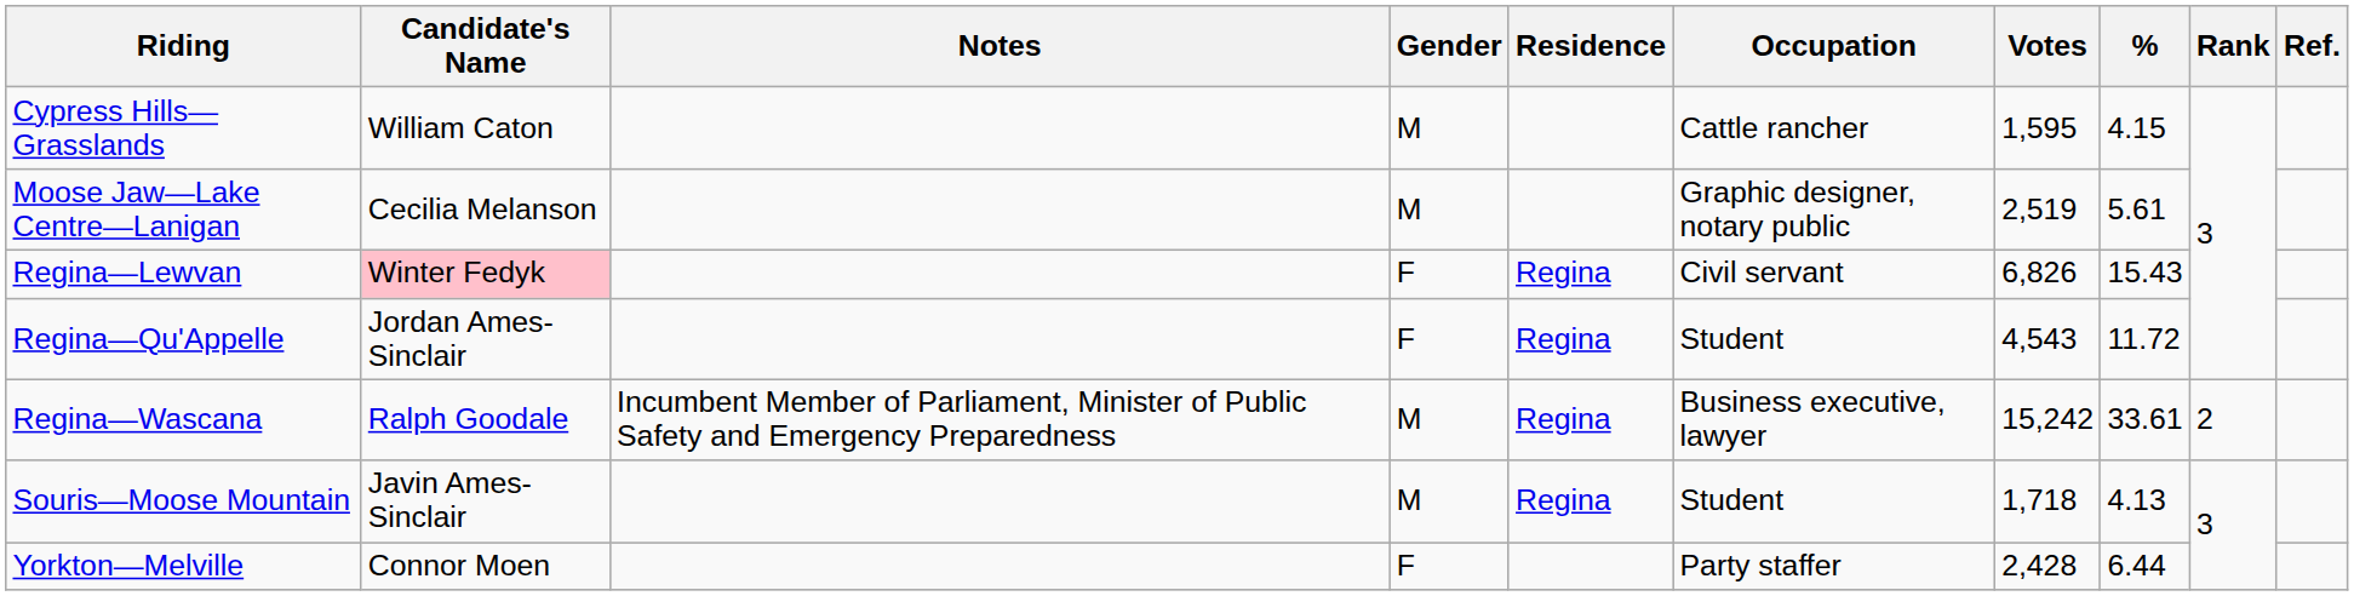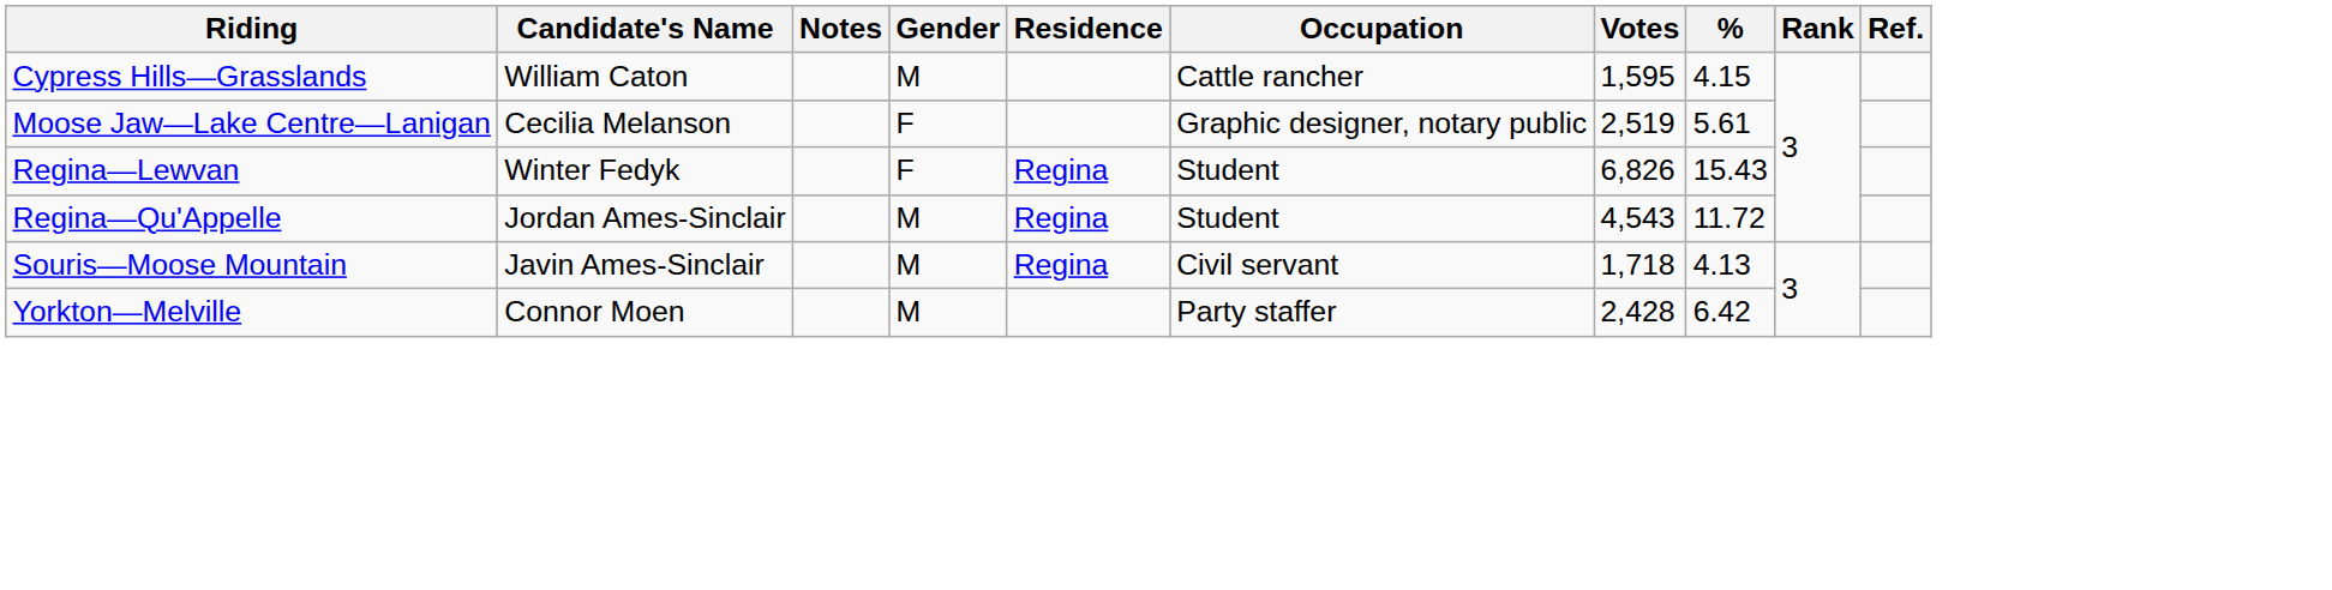 <table class="wikitable sortable">
 <tr>
 <th>Riding</th>
 <th>Candidate's Name</th>
 <th>Notes</th>
 <th>Gender</th>
 <th>Residence</th>
 <th>Occupation</th>
 <th>Votes</th>
 <th>%</th>
 <th>Rank</th>
 <th>Ref.</th>
 </tr>
 <tr>
 <td><a href='#'>Cypress Hills—Grasslands</a></td>
 <td>William Caton</td>
 <td></td>
 <td>M</td>
 <td></td>
 <td>Cattle rancher</td>
 <td>1,595</td>
 <td>4.15</td>
 <td rowspan="4">3</td>
 <td></td>
 </tr>
 <tr>
 <td><a href='#'>Moose Jaw—Lake Centre—Lanigan</a></td>
 <td>Cecilia Melanson</td>
 <td></td>
-<td>M</td>
+<td>F</td>
 <td></td>
 <td>Graphic designer, notary public</td>
 <td>2,519</td>
 <td>5.61</td>
 <td></td>
 </tr>
 <tr>
 <td><a href='#'>Regina—Lewvan</a></td>
-<td style="background: pink;">Winter Fedyk</td>
+<td>Winter Fedyk</td>
 <td></td>
 <td>F</td>
 <td><a href='#'>Regina</a></td>
-<td>Civil servant</td>
+<td>Student</td>
 <td>6,826</td>
 <td>15.43</td>
 <td></td>
 </tr>
 <tr>
 <td><a href='#'>Regina—Qu'Appelle</a></td>
 <td>Jordan Ames-Sinclair</td>
 <td></td>
-<td>F</td>
+<td>M</td>
 <td><a href='#'>Regina</a></td>
 <td>Student</td>
 <td>4,543</td>
 <td>11.72</td>
-<td></td>
-</tr>
-<tr>
-<td><a href='#'>Regina—Wascana</a></td>
-<td><a href='#'>Ralph Goodale</a></td>
-<td>Incumbent Member of Parliament, Minister of Public Safety and Emergency Preparedness</td>
-<td>M</td>
-<td><a href='#'>Regina</a></td>
-<td>Business executive, lawyer</td>
-<td>15,242</td>
-<td>33.61</td>
-<td>2</td>
 <td></td>
 </tr>
 <tr>
 <td><a href='#'>Souris—Moose Mountain</a></td>
 <td>Javin Ames-Sinclair</td>
 <td></td>
 <td>M</td>
 <td><a href='#'>Regina</a></td>
-<td>Student</td>
+<td>Civil servant</td>
 <td>1,718</td>
 <td>4.13</td>
 <td rowspan="2">3</td>
 <td></td>
 </tr>
 <tr>
 <td><a href='#'>Yorkton—Melville</a></td>
 <td>Connor Moen</td>
 <td></td>
-<td>F</td>
+<td>M</td>
 <td></td>
 <td>Party staffer</td>
 <td>2,428</td>
-<td>6.44</td>
+<td>6.42</td>
 <td></td>
 </tr>
 </table>
